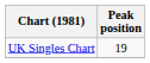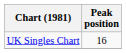 <table class="wikitable">
 <tr>
 <th align="center">Chart (1981)</th>
 <th align="center">Peak<br>position</th>
 </tr>
 <tr>
 <td align="left"><a href='#'>UK Singles Chart</a></td>
-<td align="center">19</td>
+<td align="center">16</td>
 </tr>
 <tr>
 </tr>
 </table>
